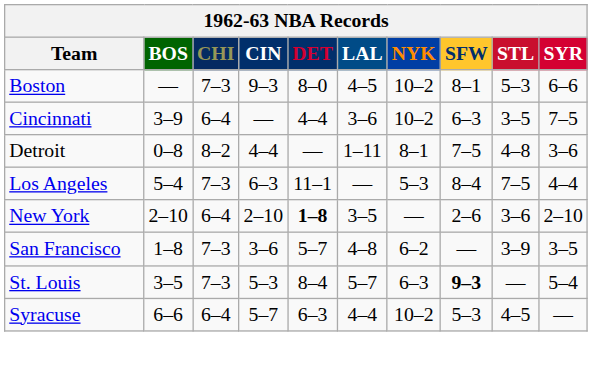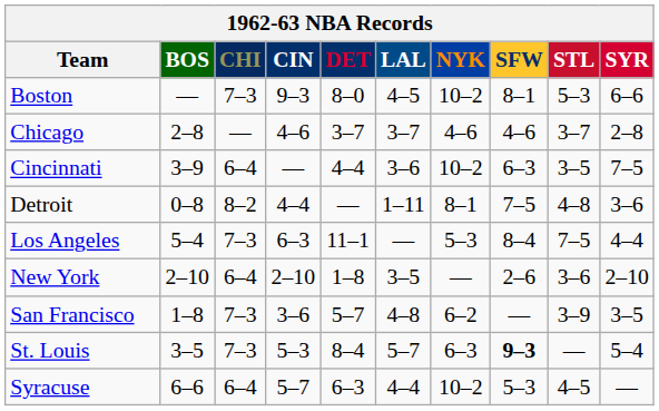 <table class="wikitable" style="font-size:95%; text-align:center;">
 <tr>
 <th colspan=10>1962-63 NBA Records</th>
 </tr>
 <tr>
 <th width=100>Team</th>
 <th style="background:#006400;color:#FFFFFF;width=35">BOS</th>
 <th style="background:#052A61;color:#979757;width=35">CHI</th>
 <th style="background:#012F6B;color:#FFFFFF;width=35">CIN</th>
 <th style="background:#012F6B;color:#D40032;width=35">DET</th>
 <th style="background:#004B87;color:#FFFFFF;width=35">LAL</th>
 <th style="background:#003EA4;color:#FF8C00;width=35">NYK</th>
 <th style="background:#FFC62C;color:#012D6C;width=35">SFW</th>
 <th style="background:#C90F2E;color:#FFFFFF;width=35">STL</th>
 <th style="background:#D40032;color:#FFFFFF;width=35">SYR</th>
 </tr>
 <tr>
 <td style="text-align:left;"><a href='#'>Boston</a></td>
 <td>—</td>
 <td>7–3</td>
 <td>9–3</td>
 <td>8–0</td>
 <td>4–5</td>
 <td>10–2</td>
 <td>8–1</td>
 <td>5–3</td>
 <td>6–6</td>
+</tr>
+<tr>
+<td style="text-align:left;"><a href='#'>Chicago</a></td>
+<td>2–8</td>
+<td>—</td>
+<td>4–6</td>
+<td>3–7</td>
+<td>3–7</td>
+<td>4–6</td>
+<td>4–6</td>
+<td>3–7</td>
+<td>2–8</td>
 </tr>
 <tr>
 <td style="text-align:left;"><a href='#'>Cincinnati</a></td>
 <td>3–9</td>
 <td>6–4</td>
 <td>—</td>
 <td>4–4</td>
 <td>3–6</td>
 <td>10–2</td>
 <td>6–3</td>
 <td>3–5</td>
 <td>7–5</td>
 </tr>
 <tr>
 <td style="text-align:left;">Detroit</td>
 <td>0–8</td>
 <td>8–2</td>
 <td>4–4</td>
 <td>—</td>
 <td>1–11</td>
 <td>8–1</td>
 <td>7–5</td>
 <td>4–8</td>
 <td>3–6</td>
 </tr>
 <tr>
 <td style="text-align:left;"><a href='#'>Los Angeles</a></td>
 <td>5–4</td>
 <td>7–3</td>
 <td>6–3</td>
 <td>11–1</td>
 <td>—</td>
 <td>5–3</td>
 <td>8–4</td>
 <td>7–5</td>
 <td>4–4</td>
 </tr>
 <tr>
 <td style="text-align:left;"><a href='#'>New York</a></td>
 <td>2–10</td>
 <td>6–4</td>
 <td>2–10</td>
-<td><strong>1–8</strong></td>
+<td>1–8</td>
 <td>3–5</td>
 <td>—</td>
 <td>2–6</td>
 <td>3–6</td>
 <td>2–10</td>
 </tr>
 <tr>
 <td style="text-align:left;"><a href='#'>San Francisco</a></td>
 <td>1–8</td>
 <td>7–3</td>
 <td>3–6</td>
 <td>5–7</td>
 <td>4–8</td>
 <td>6–2</td>
 <td>—</td>
 <td>3–9</td>
 <td>3–5</td>
 </tr>
 <tr>
 <td style="text-align:left;"><a href='#'>St. Louis</a></td>
 <td>3–5</td>
 <td>7–3</td>
 <td>5–3</td>
 <td>8–4</td>
 <td>5–7</td>
 <td>6–3</td>
 <td><strong>9–3</strong></td>
 <td>—</td>
 <td>5–4</td>
 </tr>
 <tr>
 <td style="text-align:left;"><a href='#'>Syracuse</a></td>
 <td>6–6</td>
 <td>6–4</td>
 <td>5–7</td>
 <td>6–3</td>
 <td>4–4</td>
 <td>10–2</td>
 <td>5–3</td>
 <td>4–5</td>
 <td>—</td>
 </tr>
 </table>
